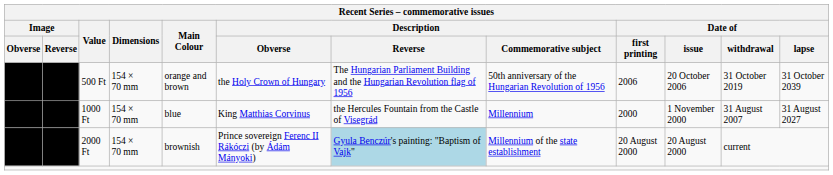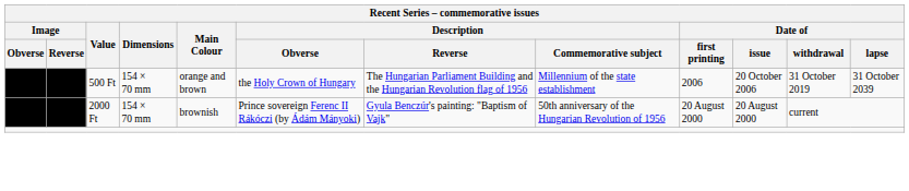 <table class="wikitable" style="font-size: 90%">
 <tr>
 <th colspan="12">Recent Series – commemorative issues</th>
 </tr>
 <tr>
 <th colspan="2">Image</th>
 <th rowspan="2">Value</th>
 <th rowspan="2">Dimensions</th>
 <th rowspan="2">Main Colour</th>
 <th colspan="3">Description</th>
 <th colspan="4">Date of</th>
 </tr>
 <tr>
 <th>Obverse</th>
 <th>Reverse</th>
 <th>Obverse</th>
 <th>Reverse</th>
 <th>Commemorative subject</th>
 <th>first printing</th>
 <th>issue</th>
 <th>withdrawal</th>
 <th>lapse</th>
 </tr>
 <tr>
 <td align="center" bgcolor="#000000"></td>
 <td align="center" bgcolor="#000000"></td>
 <td>500 Ft</td>
 <td>154 × 70 mm</td>
 <td>orange and brown</td>
 <td>the <a href='#'>Holy Crown of Hungary</a></td>
 <td>The <a href='#'>Hungarian Parliament Building</a> and the <a href='#'>Hungarian Revolution flag of 1956</a></td>
-<td>50th anniversary of the <a href='#'>Hungarian Revolution of 1956</a></td>
+<td><a href='#'>Millennium</a> of the <a href='#'>state establishment</a></td>
 <td>2006</td>
 <td>20 October 2006</td>
 <td>31 October 2019</td>
 <td>31 October 2039</td>
 </tr>
 <tr>
 <td align="center" bgcolor="#000000"></td>
 <td align="center" bgcolor="#000000"></td>
-<td>1000 Ft</td>
-<td>154 × 70 mm</td>
-<td>blue</td>
-<td>King <a href='#'>Matthias Corvinus</a></td>
-<td>the Hercules Fountain from the Castle of <a href='#'>Visegrád</a></td>
-<td><a href='#'>Millennium</a></td>
-<td>2000</td>
-<td>1 November 2000</td>
-<td>31 August 2007</td>
-<td>31 August 2027</td>
-</tr>
-<tr>
-<td align="center" bgcolor="#000000"></td>
-<td align="center" bgcolor="#000000"></td>
 <td>2000 Ft</td>
 <td>154 × 70 mm</td>
 <td>brownish</td>
 <td>Prince sovereign <a href='#'>Ferenc II Rákóczi</a> (by <a href='#'>Ádám Mányoki</a>)</td>
-<td style="background: lightblue;"><a href='#'>Gyula Benczúr</a>'s painting: "Baptism of <a href='#'>Vajk</a>"</td>
-<td><a href='#'>Millennium</a> of the <a href='#'>state establishment</a></td>
+<td><a href='#'>Gyula Benczúr</a>'s painting: "Baptism of <a href='#'>Vajk</a>"</td>
+<td>50th anniversary of the <a href='#'>Hungarian Revolution of 1956</a></td>
 <td>20 August 2000</td>
 <td>20 August 2000</td>
 <td colspan="2">current</td>
 </tr>
 <tr>
 <td colspan="12"></td>
 </tr>
 </table>
